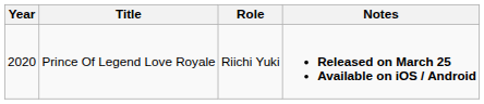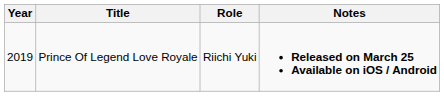 <table class="wikitable">
 <tr>
 <th>Year</th>
 <th>Title</th>
 <th>Role</th>
 <th>Notes</th>
 </tr>
 <tr>
-<td>2020</td>
+<td>2019</td>
 <td>Prince Of Legend Love Royale</td>
 <td>Riichi Yuki</td>
 <td><strong><br><ul><li>Released on March 25</li><li>Available on iOS / Android</li></ul></strong></td>
 </tr>
 </table>
